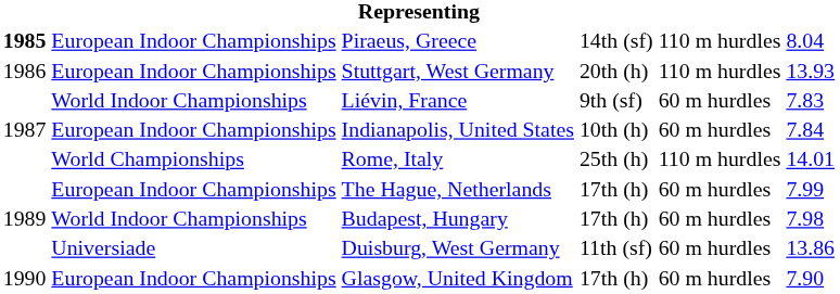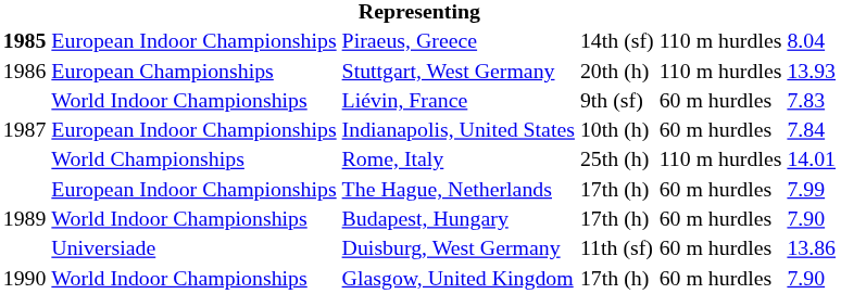 <table>
 <tr>
 <th colspan="6">Representing </th>
 </tr>
 <tr>
 <td><strong>1985</strong></td>
 <td><a href='#'>European Indoor Championships</a></td>
 <td><a href='#'>Piraeus, Greece</a></td>
 <td>14th (sf)</td>
 <td>110 m hurdles</td>
 <td><a href='#'>8.04</a></td>
 </tr>
 <tr>
 <td>1986</td>
-<td><a href='#'>European Indoor Championships</a></td>
+<td><a href='#'>European Championships</a></td>
 <td><a href='#'>Stuttgart, West Germany</a></td>
 <td>20th (h)</td>
 <td>110 m hurdles</td>
 <td><a href='#'>13.93</a></td>
 </tr>
 <tr>
 <td rowspan=3>1987</td>
 <td><a href='#'>World Indoor Championships</a></td>
 <td><a href='#'>Liévin, France</a></td>
 <td>9th (sf)</td>
 <td>60 m hurdles</td>
 <td><a href='#'>7.83</a></td>
 </tr>
 <tr>
 <td><a href='#'>European Indoor Championships</a></td>
 <td><a href='#'>Indianapolis, United States</a></td>
 <td>10th (h)</td>
 <td>60 m hurdles</td>
 <td><a href='#'>7.84</a></td>
 </tr>
 <tr>
 <td><a href='#'>World Championships</a></td>
 <td><a href='#'>Rome, Italy</a></td>
 <td>25th (h)</td>
 <td>110 m hurdles</td>
 <td><a href='#'>14.01</a></td>
 </tr>
 <tr>
 <td rowspan=3>1989</td>
 <td><a href='#'>European Indoor Championships</a></td>
 <td><a href='#'>The Hague, Netherlands</a></td>
 <td>17th (h)</td>
 <td>60 m hurdles</td>
 <td><a href='#'>7.99</a></td>
 </tr>
 <tr>
 <td><a href='#'>World Indoor Championships</a></td>
 <td><a href='#'>Budapest, Hungary</a></td>
 <td>17th (h)</td>
 <td>60 m hurdles</td>
-<td><a href='#'>7.98</a></td>
+<td><a href='#'>7.90</a></td>
 </tr>
 <tr>
 <td><a href='#'>Universiade</a></td>
 <td><a href='#'>Duisburg, West Germany</a></td>
 <td>11th (sf)</td>
 <td>60 m hurdles</td>
 <td><a href='#'>13.86</a></td>
 </tr>
 <tr>
 <td>1990</td>
-<td><a href='#'>European Indoor Championships</a></td>
+<td><a href='#'>World Indoor Championships</a></td>
 <td><a href='#'>Glasgow, United Kingdom</a></td>
 <td>17th (h)</td>
 <td>60 m hurdles</td>
 <td><a href='#'>7.90</a></td>
 </tr>
 </table>
